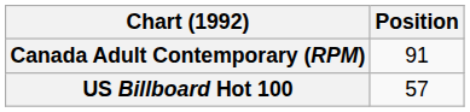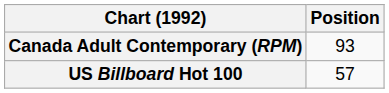 <table class="wikitable sortable plainrowheaders" style="text-align:center">
 <tr>
 <th scope="col">Chart (1992)</th>
 <th scope="col">Position</th>
 </tr>
 <tr>
 <th scope="row">Canada Adult Contemporary (<em>RPM</em>)</th>
-<td>91</td>
+<td>93</td>
 </tr>
 <tr>
 <th scope="row">US <em>Billboard</em> Hot 100</th>
 <td>57</td>
 </tr>
 </table>
